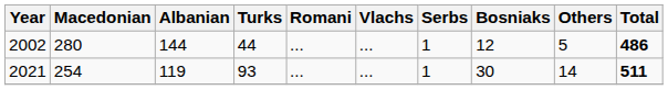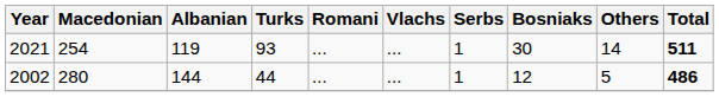 <table class="wikitable">
 <tr>
 <th>Year</th>
 <th>Macedonian</th>
 <th>Albanian</th>
 <th>Turks</th>
 <th>Romani</th>
 <th>Vlachs</th>
 <th>Serbs</th>
 <th>Bosniaks</th>
 <th><abbr>Others</abbr></th>
 <th>Total</th>
 </tr>
 <tr>
+<td>2021</td>
+<td>254</td>
+<td>119</td>
+<td>93</td>
+<td>...</td>
+<td>...</td>
+<td>1</td>
+<td>30</td>
+<td>14</td>
+<td><strong>511</strong></td>
+</tr>
+<tr>
 <td>2002</td>
 <td>280</td>
 <td>144</td>
 <td>44</td>
 <td>...</td>
 <td>...</td>
 <td>1</td>
 <td>12</td>
 <td>5</td>
 <td><strong>486</strong></td>
 </tr>
 <tr>
-<td>2021</td>
-<td>254</td>
-<td>119</td>
-<td>93</td>
-<td>...</td>
-<td>...</td>
-<td>1</td>
-<td>30</td>
-<td>14</td>
-<td><strong>511</strong></td>
-</tr>
-<tr>
 </tr>
 </table>
